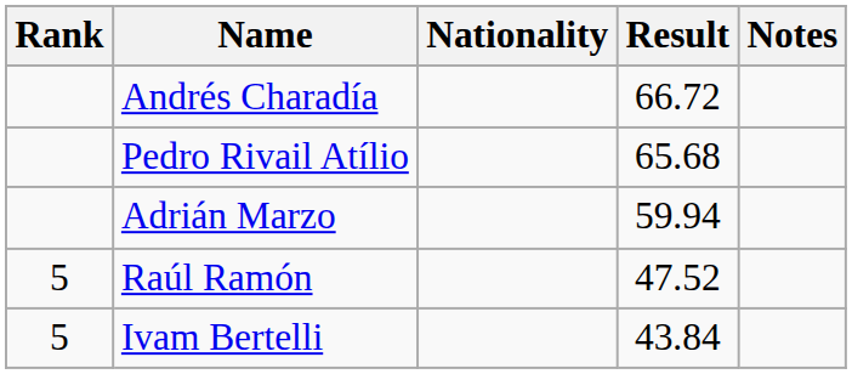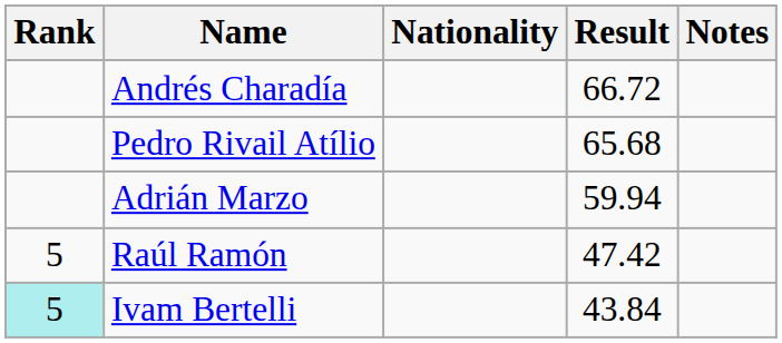 <table class="wikitable sortable" style="text-align:center">
 <tr>
 <th>Rank</th>
 <th>Name</th>
 <th>Nationality</th>
 <th>Result</th>
 <th>Notes</th>
 </tr>
 <tr>
 <td></td>
 <td align=left><a href='#'>Andrés Charadía</a></td>
 <td align=left></td>
 <td>66.72</td>
 <td></td>
 </tr>
 <tr>
 <td></td>
 <td align=left><a href='#'>Pedro Rivail Atílio</a></td>
 <td align=left></td>
 <td>65.68</td>
 <td></td>
 </tr>
 <tr>
 <td></td>
 <td align=left><a href='#'>Adrián Marzo</a></td>
 <td align=left></td>
 <td>59.94</td>
 <td></td>
 </tr>
 <tr>
 <td>5</td>
 <td align=left><a href='#'>Raúl Ramón</a></td>
 <td align=left></td>
-<td>47.52</td>
+<td>47.42</td>
 <td></td>
 </tr>
 <tr>
-<td>5</td>
+<td style="background: paleturquoise;">5</td>
 <td align=left><a href='#'>Ivam Bertelli</a></td>
 <td align=left></td>
 <td>43.84</td>
 <td></td>
 </tr>
 </table>
